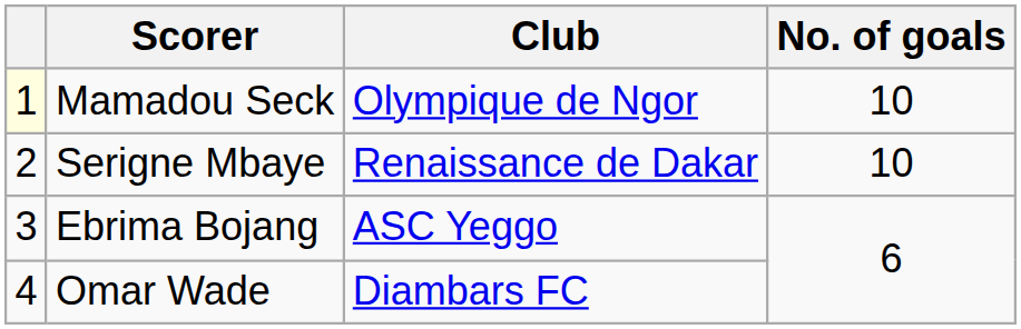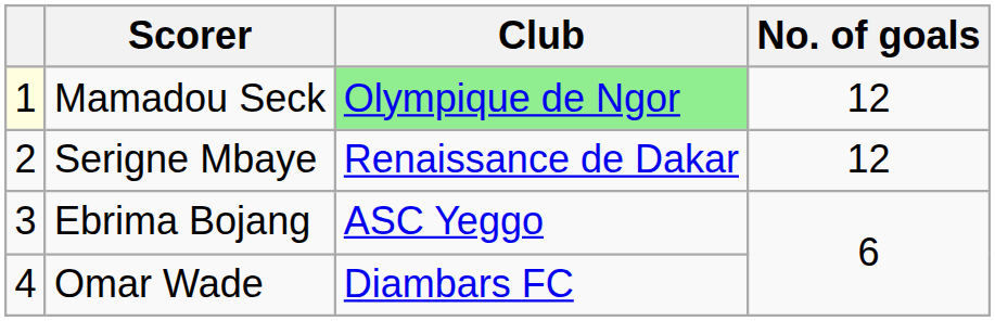 <table class="wikitable">
 <tr>
 <th></th>
 <th>Scorer</th>
 <th>Club</th>
 <th>No. of goals</th>
 </tr>
 <tr>
 <td style="background: lightyellow;">1</td>
 <td> Mamadou Seck</td>
-<td><a href='#'>Olympique de Ngor</a></td>
-<td align=center>10</td>
+<td style="background: lightgreen;"><a href='#'>Olympique de Ngor</a></td>
+<td align=center>12</td>
 </tr>
 <tr>
 <td>2</td>
 <td>Serigne Mbaye</td>
 <td><a href='#'>Renaissance de Dakar</a></td>
-<td align=center>10</td>
+<td align=center>12</td>
 </tr>
 <tr>
 <td>3</td>
 <td>Ebrima Bojang</td>
 <td><a href='#'>ASC Yeggo</a></td>
 <td rowspan="2" align=center>6</td>
 </tr>
 <tr>
 <td>4</td>
 <td>Omar Wade</td>
 <td><a href='#'>Diambars FC</a></td>
 </tr>
 </table>
